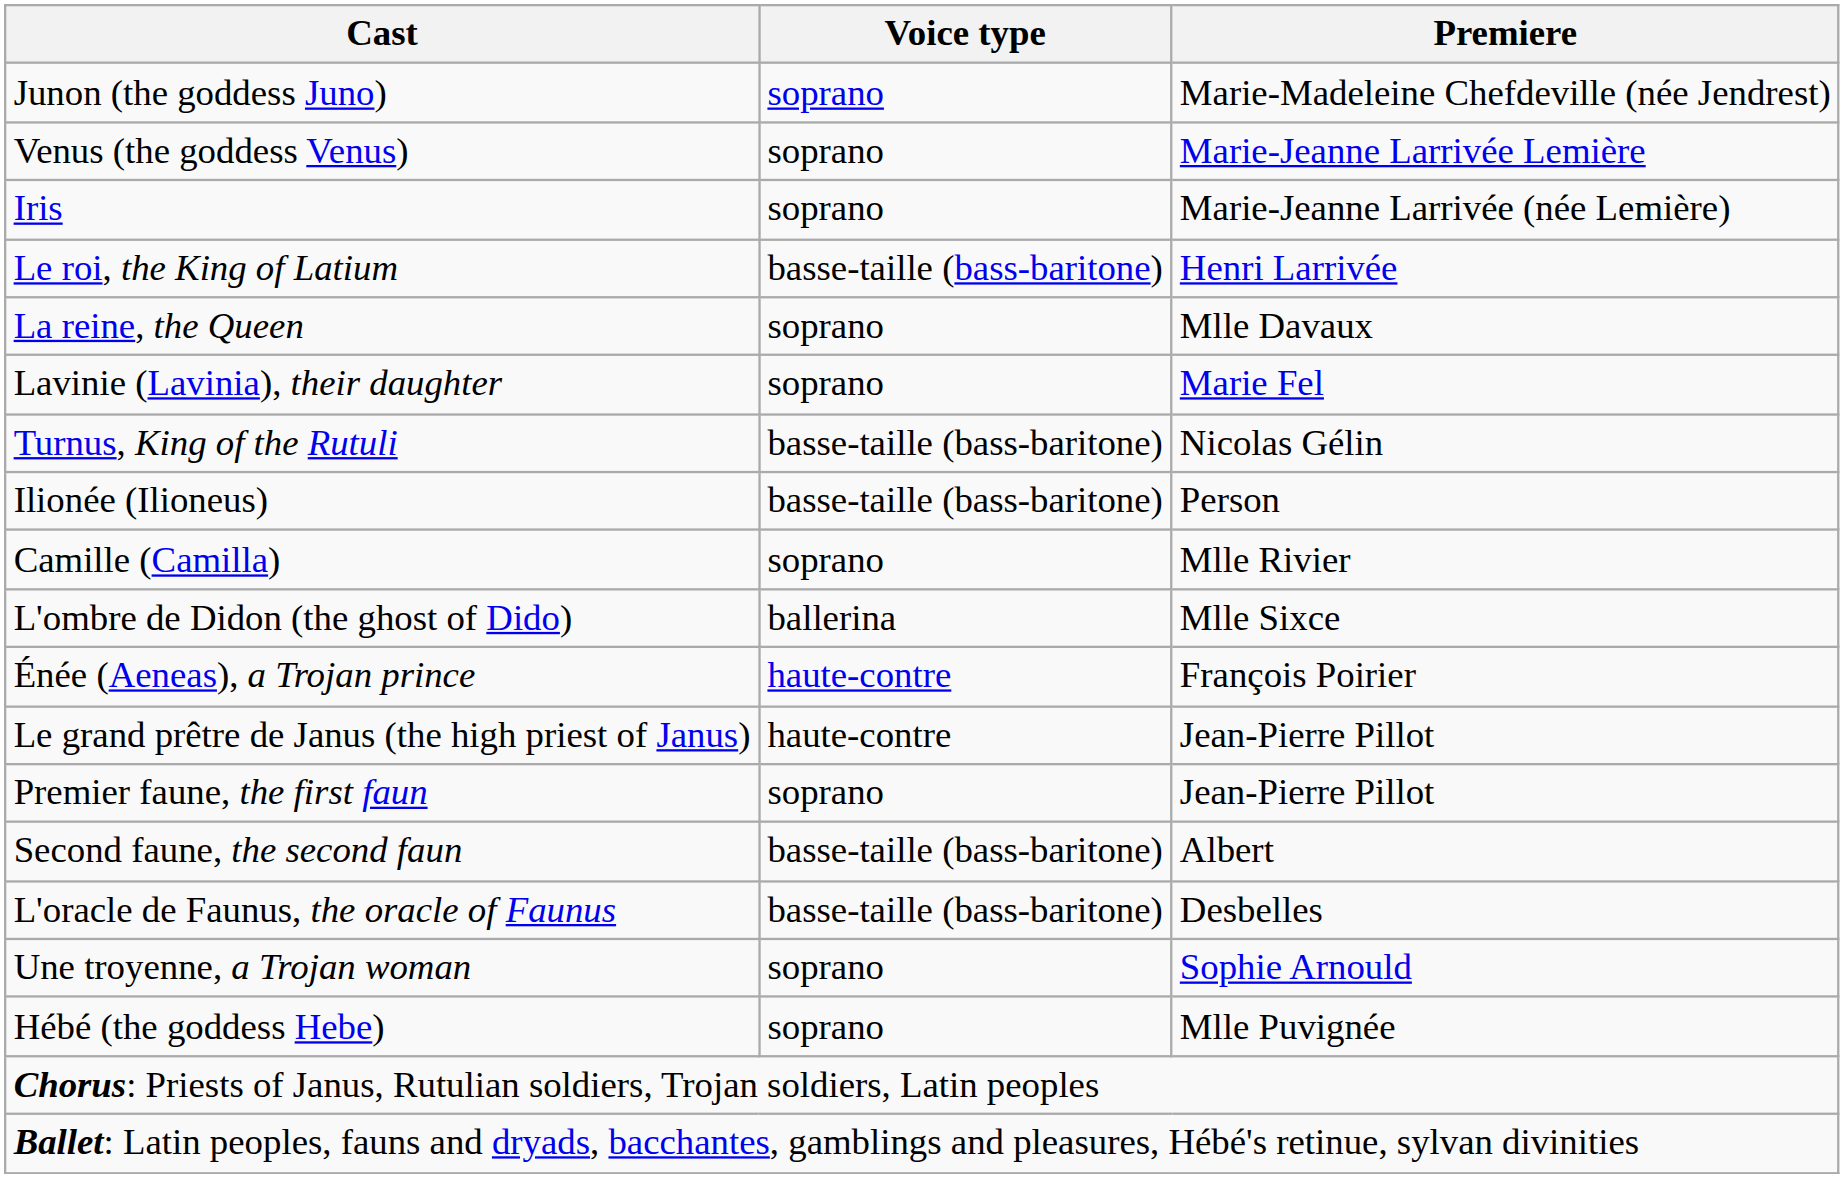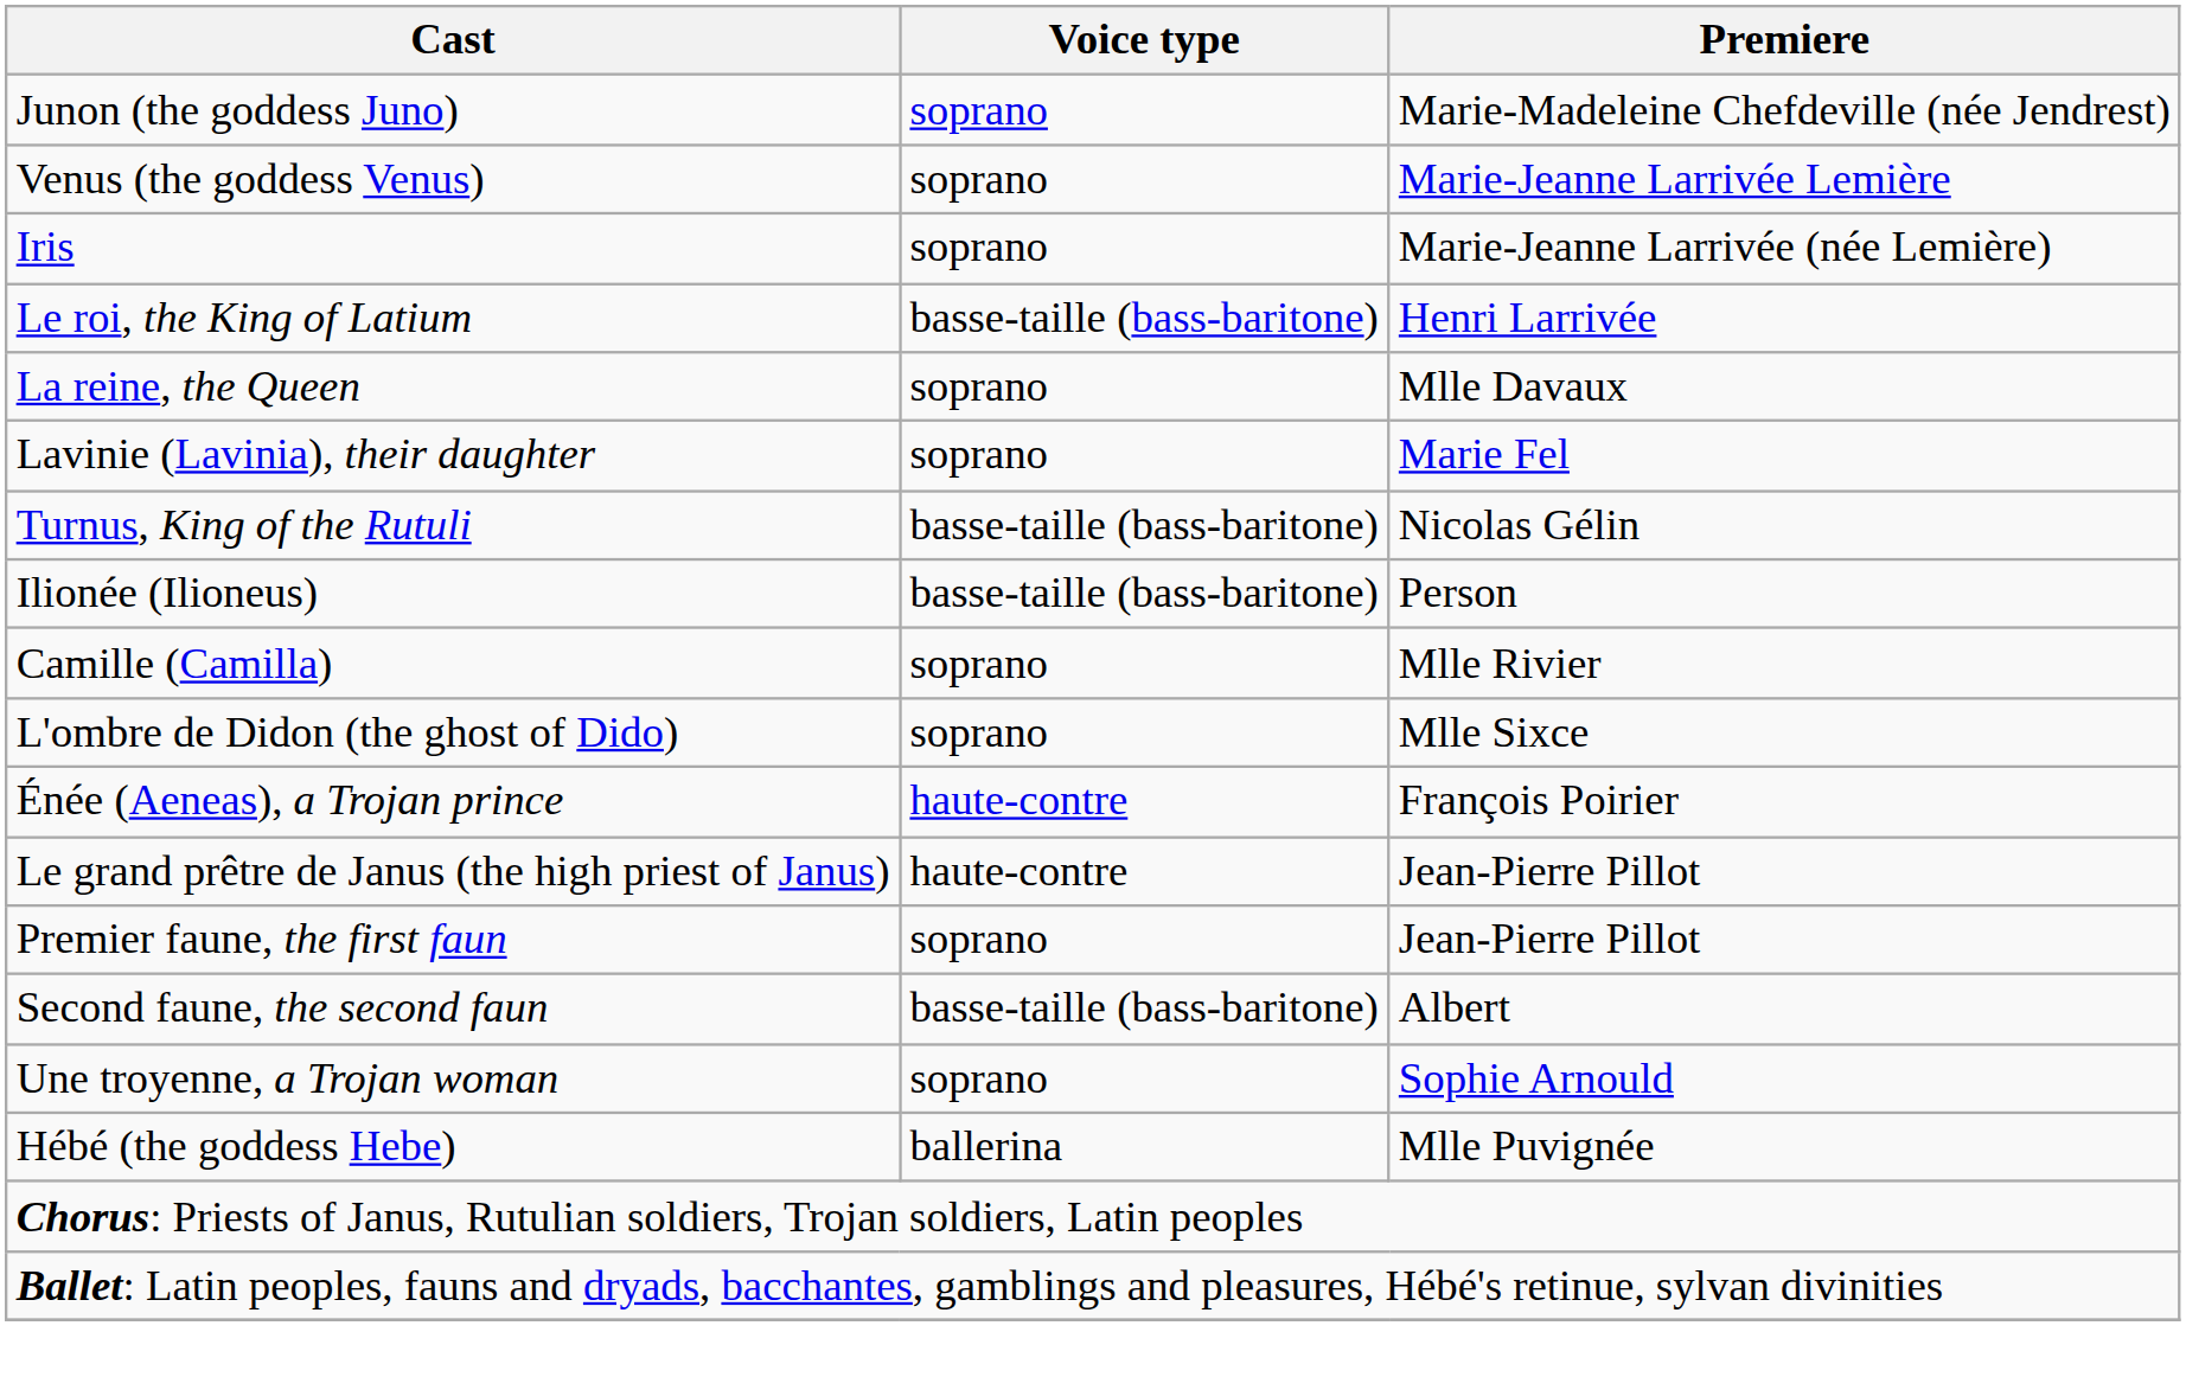 <table class="wikitable">
 <tr>
 <th>Cast</th>
 <th>Voice type</th>
 <th>Premiere<br></th>
 </tr>
 <tr>
 <td>Junon (the goddess <a href='#'>Juno</a>)</td>
 <td><a href='#'>soprano</a></td>
 <td>Marie-Madeleine Chefdeville (née Jendrest)</td>
 </tr>
 <tr>
 <td>Venus (the goddess <a href='#'>Venus</a>)</td>
 <td>soprano</td>
 <td><a href='#'>Marie-Jeanne Larrivée Lemière</a></td>
 </tr>
 <tr>
 <td><a href='#'>Iris</a></td>
 <td>soprano</td>
 <td>Marie-Jeanne Larrivée (née Lemière)</td>
 </tr>
 <tr>
 <td><a href='#'>Le roi</a>, <em>the King of Latium</em></td>
 <td>basse-taille (<a href='#'>bass-baritone</a>)</td>
 <td><a href='#'>Henri Larrivée</a></td>
 </tr>
 <tr>
 <td><a href='#'>La reine</a>, <em>the Queen</em></td>
 <td>soprano</td>
 <td>Mlle Davaux</td>
 </tr>
 <tr>
 <td>Lavinie (<a href='#'>Lavinia</a>), <em>their daughter</em></td>
 <td>soprano</td>
 <td><a href='#'>Marie Fel</a></td>
 </tr>
 <tr>
 <td><a href='#'>Turnus</a>, <em>King of the <a href='#'>Rutuli</a></em></td>
 <td>basse-taille (bass-baritone)</td>
 <td>Nicolas Gélin</td>
 </tr>
 <tr>
 <td>Ilionée (Ilioneus)</td>
 <td>basse-taille (bass-baritone)</td>
 <td>Person</td>
 </tr>
 <tr>
 <td>Camille (<a href='#'>Camilla</a>)</td>
 <td>soprano</td>
 <td>Mlle Rivier</td>
 </tr>
 <tr>
 <td>L'ombre de Didon (the ghost of <a href='#'>Dido</a>)</td>
-<td>ballerina</td>
+<td>soprano</td>
 <td>Mlle Sixce</td>
 </tr>
 <tr>
 <td>Énée (<a href='#'>Aeneas</a>), <em>a Trojan prince</em></td>
 <td><a href='#'>haute-contre</a></td>
 <td>François Poirier</td>
 </tr>
 <tr>
 <td>Le grand prêtre de Janus (the high priest of <a href='#'>Janus</a>)</td>
 <td>haute-contre</td>
 <td>Jean-Pierre Pillot</td>
 </tr>
 <tr>
 <td>Premier faune, <em>the first <a href='#'>faun</a></em></td>
 <td>soprano</td>
 <td>Jean-Pierre Pillot</td>
 </tr>
 <tr>
 <td>Second faune, <em>the second faun</em></td>
 <td>basse-taille (bass-baritone)</td>
 <td>Albert</td>
 </tr>
 <tr>
-<td>L'oracle de Faunus, <em>the oracle of <a href='#'>Faunus</a></em></td>
-<td>basse-taille (bass-baritone)</td>
-<td>Desbelles</td>
-</tr>
-<tr>
 <td>Une troyenne, <em> a Trojan woman</em></td>
 <td>soprano</td>
 <td><a href='#'>Sophie Arnould</a></td>
 </tr>
 <tr>
 <td>Hébé (the goddess <a href='#'>Hebe</a>)</td>
-<td>soprano</td>
+<td>ballerina</td>
 <td>Mlle Puvignée</td>
 </tr>
 <tr>
 <td colspan="3"><strong><em>Chorus</em></strong>: Priests of Janus, Rutulian soldiers, Trojan soldiers, Latin peoples</td>
 </tr>
 <tr>
 <td colspan="3"><strong><em>Ballet</em></strong>: Latin peoples, fauns and <a href='#'>dryads</a>, <a href='#'>bacchantes</a>, gamblings and pleasures, Hébé's retinue, sylvan divinities</td>
 </tr>
 <tr>
 </tr>
 </table>
